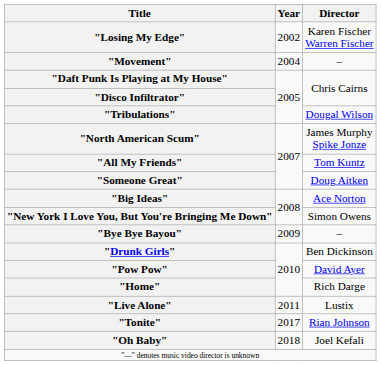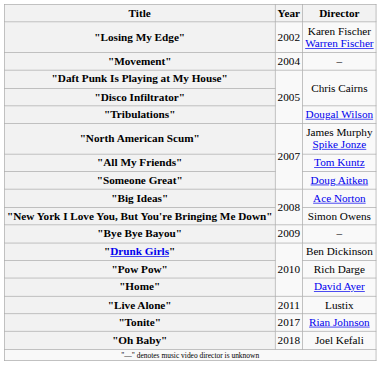 <table class="wikitable plainrowheaders" style="text-align:center;">
 <tr>
 <th scope="col">Title</th>
 <th scope="col">Year</th>
 <th scope="col">Director</th>
 </tr>
 <tr>
 <th scope="row">"Losing My Edge"</th>
 <td align="center">2002</td>
 <td>Karen Fischer<br><a href='#'>Warren Fischer</a></td>
 </tr>
 <tr>
 <th scope="row">"Movement"</th>
 <td align="center">2004</td>
 <td>–</td>
 </tr>
 <tr>
 <th scope="row">"Daft Punk Is Playing at My House"</th>
 <td align="center" rowspan="3">2005</td>
 <td rowspan="2">Chris Cairns</td>
 </tr>
 <tr>
 <th scope="row">"Disco Infiltrator"</th>
 </tr>
 <tr>
 <th scope="row">"Tribulations"</th>
 <td><a href='#'>Dougal Wilson</a></td>
 </tr>
 <tr>
 <th scope="row">"North American Scum"</th>
 <td align="center" rowspan="3">2007</td>
 <td>James Murphy<br><a href='#'>Spike Jonze</a></td>
 </tr>
 <tr>
 <th scope="row">"All My Friends"</th>
 <td><a href='#'>Tom Kuntz</a></td>
 </tr>
 <tr>
 <th scope="row">"Someone Great"</th>
 <td><a href='#'>Doug Aitken</a></td>
 </tr>
 <tr>
 <th scope="row">"Big Ideas"</th>
 <td align="center" rowspan="2">2008</td>
 <td><a href='#'>Ace Norton</a></td>
 </tr>
 <tr>
 <th scope="row">"New York I Love You, But You're Bringing Me Down"</th>
 <td>Simon Owens</td>
 </tr>
 <tr>
 <th scope="row">"Bye Bye Bayou"</th>
 <td align="center">2009</td>
 <td>–</td>
 </tr>
 <tr>
 <th scope="row">"<a href='#'>Drunk Girls</a>"</th>
 <td align="center" rowspan="3">2010</td>
 <td>Ben Dickinson</td>
 </tr>
 <tr>
 <th scope="row">"Pow Pow"</th>
-<td><a href='#'>David Ayer</a></td>
+<td>Rich Darge</td>
 </tr>
 <tr>
 <th scope="row">"Home"</th>
-<td>Rich Darge</td>
+<td><a href='#'>David Ayer</a></td>
 </tr>
 <tr>
 <th scope="row">"Live Alone" </th>
 <td align="center">2011</td>
 <td>Lustix</td>
 </tr>
 <tr>
 <th scope="row">"Tonite"</th>
 <td align="center">2017</td>
 <td><a href='#'>Rian Johnson</a></td>
 </tr>
 <tr>
 <th scope="row">"Oh Baby"</th>
 <td align="center">2018</td>
 <td>Joel Kefali</td>
 </tr>
 <tr>
 <td align="center" colspan="3" style="font-size: 8pt">"—" denotes music video director is unknown</td>
 </tr>
 </table>
